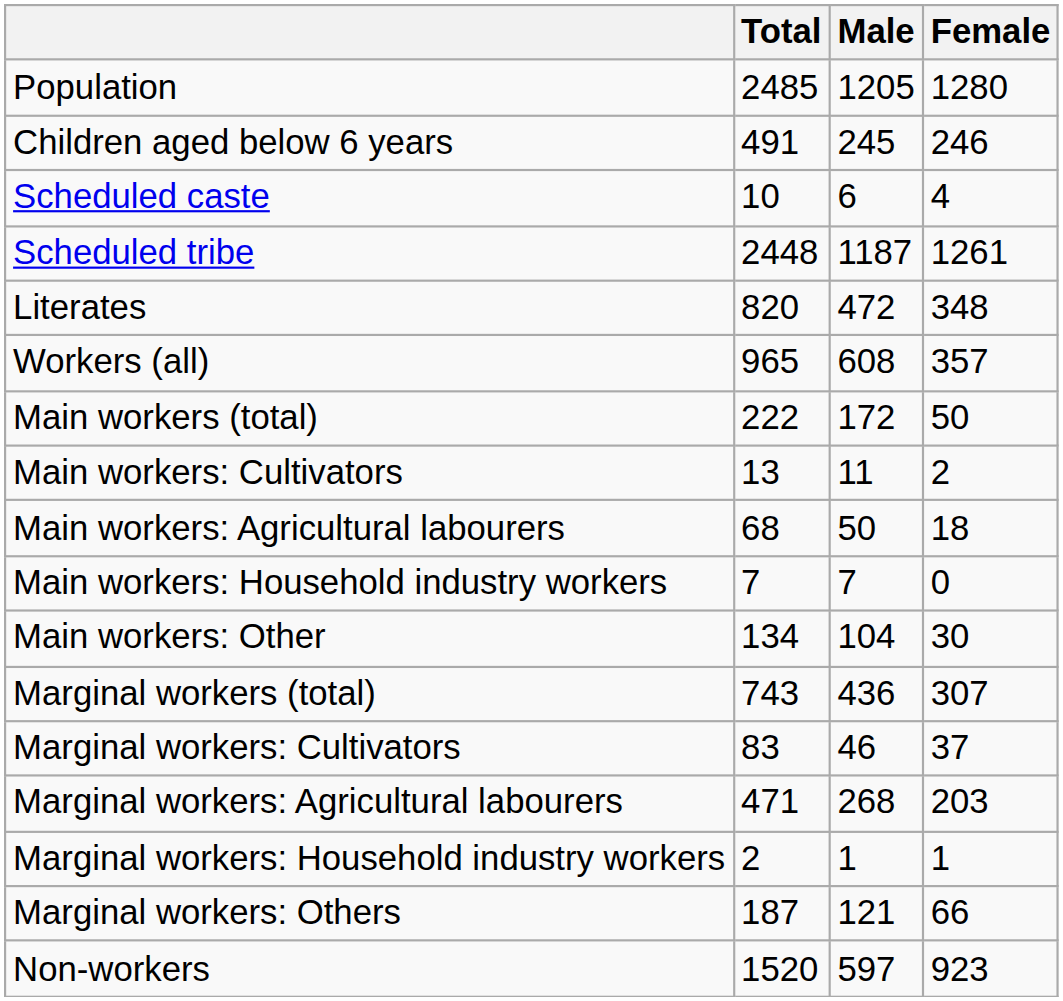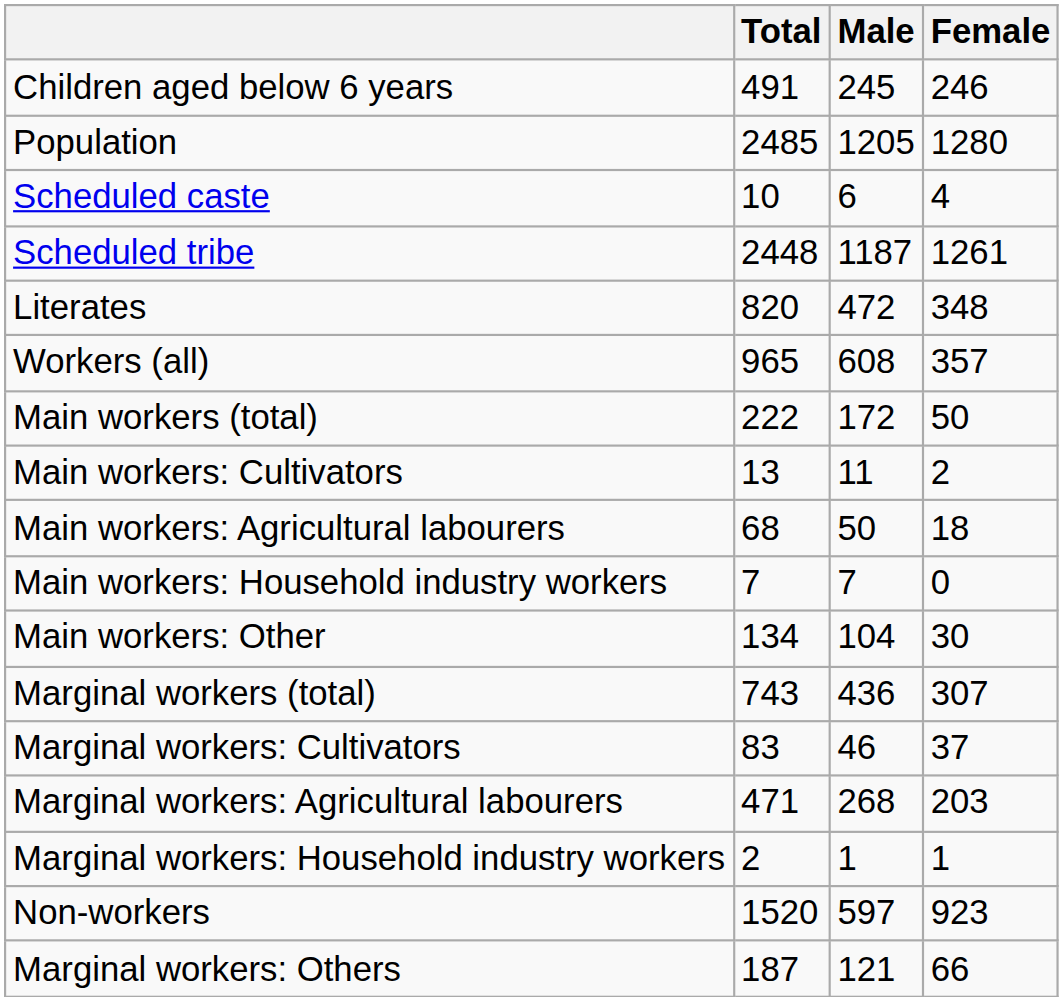 <table class="wikitable sortable">
 <tr>
 <th></th>
 <th>Total</th>
 <th>Male</th>
 <th>Female</th>
 </tr>
 <tr>
+<td>Children aged below 6 years</td>
+<td>491</td>
+<td>245</td>
+<td>246</td>
+</tr>
+<tr>
 <td>Population</td>
 <td>2485</td>
 <td>1205</td>
 <td>1280</td>
-</tr>
-<tr>
-<td>Children aged below 6 years</td>
-<td>491</td>
-<td>245</td>
-<td>246</td>
 </tr>
 <tr>
 <td><a href='#'>Scheduled caste</a></td>
 <td>10</td>
 <td>6</td>
 <td>4</td>
 </tr>
 <tr>
 <td><a href='#'>Scheduled tribe</a></td>
 <td>2448</td>
 <td>1187</td>
 <td>1261</td>
 </tr>
 <tr>
 <td>Literates</td>
 <td>820</td>
 <td>472</td>
 <td>348</td>
 </tr>
 <tr>
 <td>Workers (all)</td>
 <td>965</td>
 <td>608</td>
 <td>357</td>
 </tr>
 <tr>
 <td>Main workers (total)</td>
 <td>222</td>
 <td>172</td>
 <td>50</td>
 </tr>
 <tr>
 <td>Main workers: Cultivators</td>
 <td>13</td>
 <td>11</td>
 <td>2</td>
 </tr>
 <tr>
 <td>Main workers: Agricultural labourers</td>
 <td>68</td>
 <td>50</td>
 <td>18</td>
 </tr>
 <tr>
 <td>Main workers: Household industry workers</td>
 <td>7</td>
 <td>7</td>
 <td>0</td>
 </tr>
 <tr>
 <td>Main workers: Other</td>
 <td>134</td>
 <td>104</td>
 <td>30</td>
 </tr>
 <tr>
 <td>Marginal workers (total)</td>
 <td>743</td>
 <td>436</td>
 <td>307</td>
 </tr>
 <tr>
 <td>Marginal workers: Cultivators</td>
 <td>83</td>
 <td>46</td>
 <td>37</td>
 </tr>
 <tr>
 <td>Marginal workers: Agricultural labourers</td>
 <td>471</td>
 <td>268</td>
 <td>203</td>
 </tr>
 <tr>
 <td>Marginal workers: Household industry workers</td>
 <td>2</td>
 <td>1</td>
 <td>1</td>
 </tr>
 <tr>
+<td>Non-workers</td>
+<td>1520</td>
+<td>597</td>
+<td>923</td>
+</tr>
+<tr>
 <td>Marginal workers: Others</td>
 <td>187</td>
 <td>121</td>
 <td>66</td>
 </tr>
-<tr>
-<td>Non-workers</td>
-<td>1520</td>
-<td>597</td>
-<td>923</td>
-</tr>
 </table>
